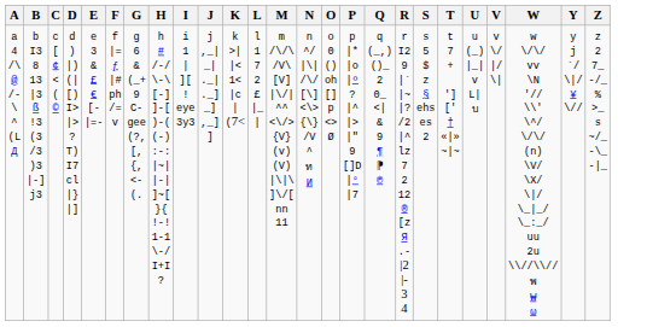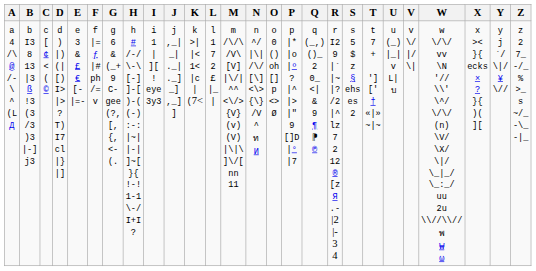 <table class="wikitable" style="empty-cells: show; text-align:center;">
 <tr style="vertical-align:top;">
 <th>A</th>
 <th>B</th>
 <th>C</th>
 <th>D</th>
 <th>E</th>
 <th>F</th>
 <th>G</th>
 <th>H</th>
 <th>I</th>
 <th>J</th>
 <th>K</th>
 <th>L</th>
 <th>M</th>
 <th>N</th>
 <th>O</th>
 <th>P</th>
 <th>Q</th>
 <th>R</th>
 <th>S</th>
 <th>T</th>
 <th>U</th>
 <th>V</th>
 <th>W</th>
+<th>X</th>
 <th>Y</th>
 <th>Z</th>
 </tr>
 <tr style="vertical-align:top;">
 <td><code> a <br> 4 <br> /\ <br> <a href='#'>@</a> <br> /-\ <br> ^  <br>(L<br> <a href='#'>Д</a></code></td>
 <td><code> b <br> I3 <br> 8 <br> 13 <br> |3 <br> <a href='#'>ß</a> <br> !3 <br> (3 <br> /3 <br>)3 <br> |-] <br> j3 </code></td>
 <td><code> c <br> [ <br> <a href='#'>¢</a> <br> < <br> (<br> <a href='#'>©</a></code></td>
 <td><code> d <br> ) <br> |) <br> (| <br> [) <br> I> <br> |> <br> ? <br> T) <br> I7 <br> cl <br> |} <br> |] </code></td>
 <td><code> e <br> 3 <br> & <br> <a href='#'>£</a> <br> <a href='#'>€</a> <br>  [- <br> |=- </code></td>
 <td><code> f <br> |= <br> <a href='#'>ƒ</a> <br> |# <br> ph <br> /= <br> v </code></td>
 <td><code> g <br> 6 <br> & <br> (_+ <br> 9 <br> C- <br> gee <br> (?, <br> [, <br> {, <br> <- <br>(. </code></td>
 <td><code> h <br> <a href='#'>#</a> <br> /-/ <br>\-\ [-] <br> ]-[ <br>)-(<br> (-) <br> :-: <br> |~| <br> |-| <br> ]~[ <br> }{ <br> !-! <br> 1-1 <br> \-/ <br> I+I <br> ? </code></td>
 <td><code> i <br> 1 <br> | <br> ][ <br> ! <br> eye <br> 3y3 </code></td>
 <td><code> j <br> ,_| <br> _| <br> ._| <br> ._] <br> _] <br> ,_] <br> ] </code></td>
 <td><code> k <br> >| <br> |< <br> 1< <br> |c <br> |(</code>7<</td>
 <td><code> l <br> 1 <br> 7 <br> 2 <br> £ <br> |_ <br> |</code></td>
 <td><code> m <br> /\/\ <br> /V\ <br> [V] <br> |\/| <br> ^^ <br> <\/> <br> {V} <br> (v) <br> (V) <br> |\|\ <br> ]\/[ <br> nn </code><code> 11 </code></td>
 <td><code> n <br> ^/ <br> |\| <br> /\/ <br> [\] <br> <\> <br> {\} <br> /V <br> ^ <br> ท <br> <a href='#'>И</a> <br> </code></td>
 <td><code> o <br> 0 <br> () <br> oh <br> [] <br> p <br> <> <br> Ø </code></td>
 <td><code> p <br> |* <br> |o <br> |<a href='#'>º</a> <br> ? <br> |^ <br> |> <br> |" <br> 9 <br> []D <br> |<a href='#'>°</a>  |7 </code></td>
 <td><code> q <br> (_,) <br> ()_ <br> 2 <br> 0_ <br> <| <br> & <br> 9 <br> <a href='#'>¶</a> <br> ⁋ <br> <a href='#'>℗</a> </code></td>
 <td><code> r <br> I2 <br> 9 <br> |` <br> |~ <br> |? <br> /2 <br> |^ <br> lz <br> 7 <br> 2 <br> 12 <br><a href='#'>®</a> <br> [z <br> <a href='#'>Я</a> <br> .- </code> <br> |2 <br> |-<br>3 <br> 4</td>
 <td><code> s <br> 5 <br> $ <br> z <br> <a href='#'>§</a> <br> ehs <br> es <br> 2 </code></td>
 <td><code> t <br> 7 <br> + <br> <br> '][' <br> <a href='#'>†</a> <br> «|» <br> ~|~ </code></td>
 <td><code> u <br> (_) <br> |_| <br> v <br> L| <br> บ </code></td>
 <td><code> v <br> \/ <br> |/ <br> \| <br> </code></td>
 <td><code> w <br> \/\/ <br> vv <br> \N <br> '// <br> \\' <br> \^/ <br> \/\/ <br> (n) <br> \V/ <br> \X/ <br> \|/ <br> \_|_/ <br> \_:_/ <br> uu <br> 2u <br> \\//\\// <br> พ <br> <a href='#'>₩</a> <br><a href='#'>ω</a><br></code></td>
+<td><code> x <br> >< <br> }{ <br> ecks <br> <a href='#'>×</a> <br> <a href='#'>?</a> <br> }{ <br>)(<br> ][ </code></td>
 <td><code> y <br> j <br> `/ <br> \|/ <br> <a href='#'>¥</a> <br> \//</code><code></code></td>
 <td><code> z <br> 2 <br> 7_ <br> -/_ <br> % <br> >_ <br> s <br> ~/_ <br> -\_ <br> -|_</code></td>
 </tr>
 </table>
